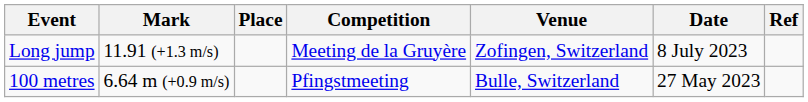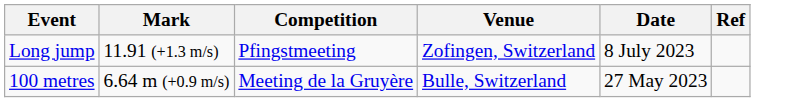 <table class="wikitable">
 <tr>
 <th>Event</th>
 <th>Mark</th>
-<th>Place</th>
 <th>Competition</th>
 <th>Venue</th>
 <th>Date</th>
 <th>Ref</th>
 </tr>
 <tr>
 <td><a href='#'>Long jump</a></td>
 <td>11.91 <small>(+1.3 m/s)</small></td>
-<td style="text-align:center"></td>
-<td><a href='#'>Meeting de la Gruyère</a></td>
+<td><a href='#'>Pfingstmeeting</a></td>
 <td><a href='#'>Zofingen, Switzerland</a></td>
 <td>8 July 2023</td>
 <td></td>
 </tr>
 <tr>
 <td><a href='#'>100 metres</a></td>
 <td>6.64 m <small>(+0.9 m/s)</small></td>
-<td style="text-align:center"> </td>
-<td><a href='#'>Pfingstmeeting</a></td>
+<td><a href='#'>Meeting de la Gruyère</a></td>
 <td><a href='#'>Bulle, Switzerland</a></td>
 <td>27 May 2023</td>
 <td></td>
 </tr>
 </table>
